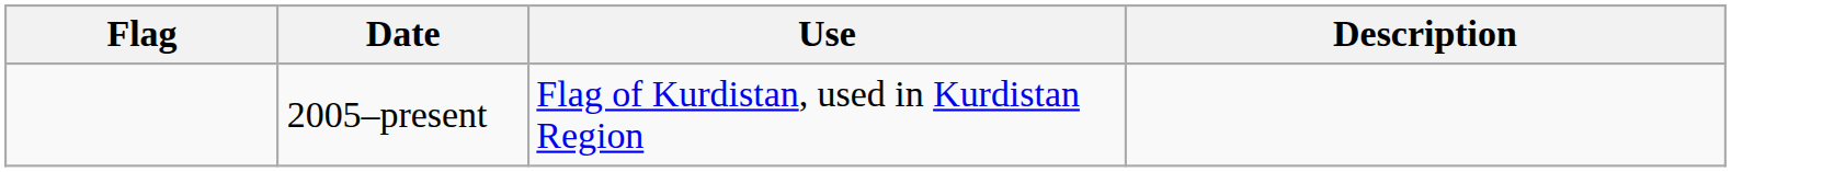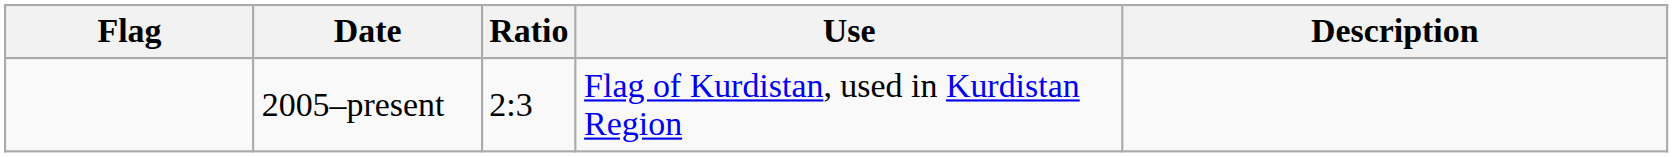 <table class="wikitable">
 <tr>
 <th style="width:110px;">Flag</th>
 <th style="width:100px;">Date</th>
+<th>Ratio</th>
 <th style="width:250px;">Use</th>
 <th style="width:250px;">Description</th>
 </tr>
 <tr>
 <td></td>
 <td>2005–present</td>
+<td>2:3</td>
 <td><a href='#'>Flag of Kurdistan</a>, used in  <a href='#'>Kurdistan Region</a></td>
 <td></td>
 </tr>
 </table>
